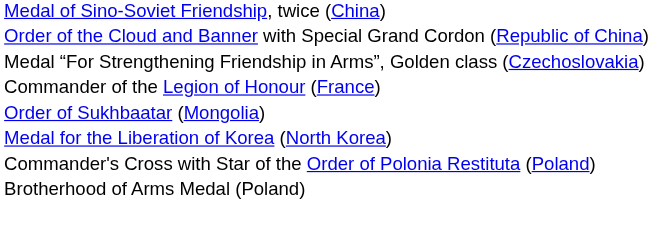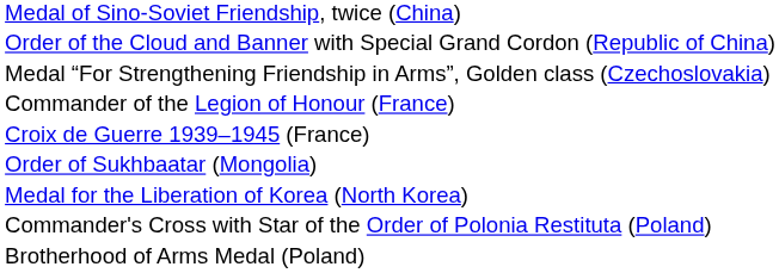 <table>
 <tr>
 <td></td>
 <td><a href='#'>Medal of Sino-Soviet Friendship</a>, twice (<a href='#'>China</a>)</td>
 </tr>
 <tr>
 <td></td>
 <td><a href='#'>Order of the Cloud and Banner</a> with Special Grand Cordon (<a href='#'>Republic of China</a>)</td>
 </tr>
 <tr>
 <td></td>
 <td>Medal “For Strengthening Friendship in Arms”, Golden class (<a href='#'>Czechoslovakia</a>)</td>
 </tr>
 <tr>
 <td></td>
 <td>Commander of the <a href='#'>Legion of Honour</a> (<a href='#'>France</a>)</td>
+</tr>
+<tr>
+<td></td>
+<td><a href='#'>Croix de Guerre 1939–1945</a> (France)</td>
 </tr>
 <tr>
 <td></td>
 <td><a href='#'>Order of Sukhbaatar</a> (<a href='#'>Mongolia</a>)</td>
 </tr>
 <tr>
 <td></td>
 <td><a href='#'>Medal for the Liberation of Korea</a> (<a href='#'>North Korea</a>)</td>
 </tr>
 <tr>
 <td></td>
 <td>Commander's Cross with Star of the <a href='#'>Order of Polonia Restituta</a> (<a href='#'>Poland</a>)</td>
 </tr>
 <tr>
 <td></td>
 <td>Brotherhood of Arms Medal (Poland)</td>
 </tr>
 <tr>
 </tr>
 </table>
